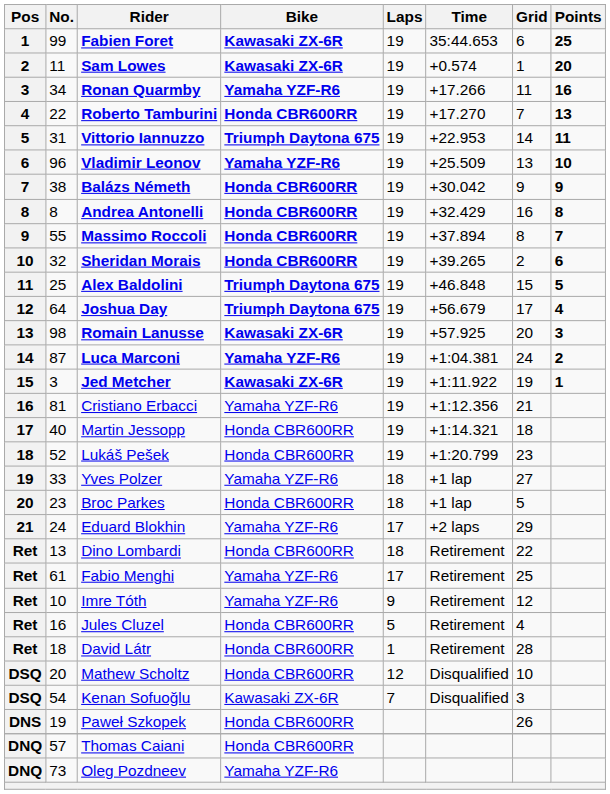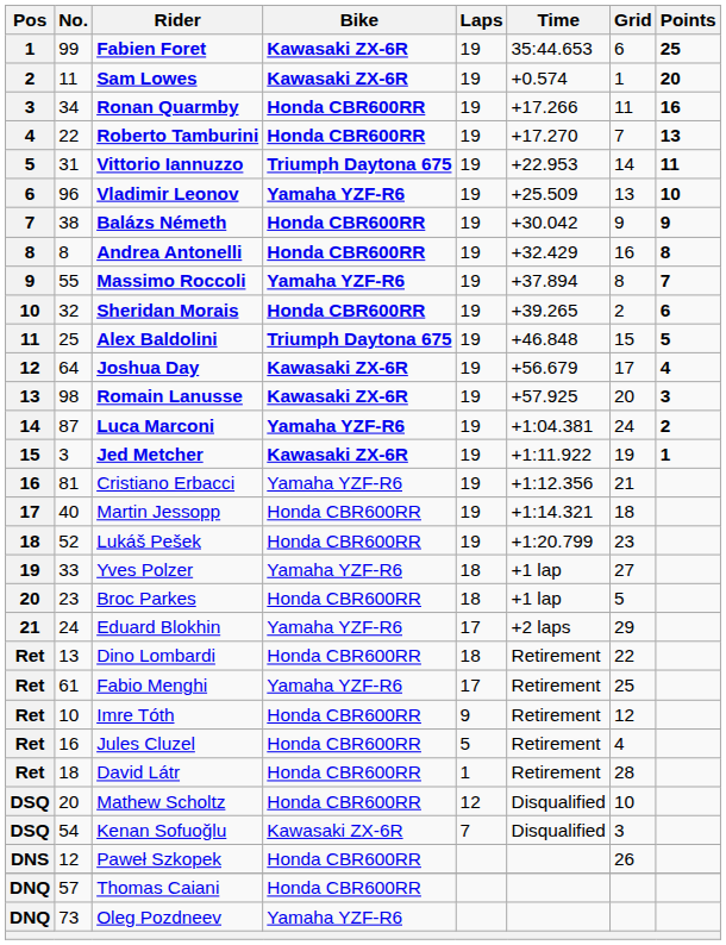 <table class="wikitable" style="font-size: 95%;">
 <tr>
 <th>Pos</th>
 <th>No.</th>
 <th>Rider</th>
 <th>Bike</th>
 <th>Laps</th>
 <th>Time</th>
 <th>Grid</th>
 <th>Points</th>
 </tr>
 <tr>
 <th>1</th>
 <td>99</td>
 <td> <strong><a href='#'>Fabien Foret</a></strong></td>
 <td><strong><a href='#'>Kawasaki ZX-6R</a></strong></td>
 <td>19</td>
 <td>35:44.653</td>
 <td>6</td>
 <td><strong>25</strong></td>
 </tr>
 <tr>
 <th>2</th>
 <td>11</td>
 <td> <strong><a href='#'>Sam Lowes</a></strong></td>
 <td><strong><a href='#'>Kawasaki ZX-6R</a></strong></td>
 <td>19</td>
 <td>+0.574</td>
 <td>1</td>
 <td><strong>20</strong></td>
 </tr>
 <tr>
 <th>3</th>
 <td>34</td>
 <td> <strong><a href='#'>Ronan Quarmby</a></strong></td>
-<td><strong><a href='#'>Yamaha YZF-R6</a></strong></td>
+<td><strong><a href='#'>Honda CBR600RR</a></strong></td>
 <td>19</td>
 <td>+17.266</td>
 <td>11</td>
 <td><strong>16</strong></td>
 </tr>
 <tr>
 <th>4</th>
 <td>22</td>
 <td> <strong><a href='#'>Roberto Tamburini</a></strong></td>
 <td><strong><a href='#'>Honda CBR600RR</a></strong></td>
 <td>19</td>
 <td>+17.270</td>
 <td>7</td>
 <td><strong>13</strong></td>
 </tr>
 <tr>
 <th>5</th>
 <td>31</td>
 <td> <strong><a href='#'>Vittorio Iannuzzo</a></strong></td>
 <td><strong><a href='#'>Triumph Daytona 675</a></strong></td>
 <td>19</td>
 <td>+22.953</td>
 <td>14</td>
 <td><strong>11</strong></td>
 </tr>
 <tr>
 <th>6</th>
 <td>96</td>
 <td> <strong><a href='#'>Vladimir Leonov</a></strong></td>
 <td><strong><a href='#'>Yamaha YZF-R6</a></strong></td>
 <td>19</td>
 <td>+25.509</td>
 <td>13</td>
 <td><strong>10</strong></td>
 </tr>
 <tr>
 <th>7</th>
 <td>38</td>
 <td> <strong><a href='#'>Balázs Németh</a></strong></td>
 <td><strong><a href='#'>Honda CBR600RR</a></strong></td>
 <td>19</td>
 <td>+30.042</td>
 <td>9</td>
 <td><strong>9</strong></td>
 </tr>
 <tr>
 <th>8</th>
 <td>8</td>
 <td> <strong><a href='#'>Andrea Antonelli</a></strong></td>
 <td><strong><a href='#'>Honda CBR600RR</a></strong></td>
 <td>19</td>
 <td>+32.429</td>
 <td>16</td>
 <td><strong>8</strong></td>
 </tr>
 <tr>
 <th>9</th>
 <td>55</td>
 <td> <strong><a href='#'>Massimo Roccoli</a></strong></td>
-<td><strong><a href='#'>Honda CBR600RR</a></strong></td>
+<td><strong><a href='#'>Yamaha YZF-R6</a></strong></td>
 <td>19</td>
 <td>+37.894</td>
 <td>8</td>
 <td><strong>7</strong></td>
 </tr>
 <tr>
 <th>10</th>
 <td>32</td>
 <td> <strong><a href='#'>Sheridan Morais</a></strong></td>
 <td><strong><a href='#'>Honda CBR600RR</a></strong></td>
 <td>19</td>
 <td>+39.265</td>
 <td>2</td>
 <td><strong>6</strong></td>
 </tr>
 <tr>
 <th>11</th>
 <td>25</td>
 <td> <strong><a href='#'>Alex Baldolini</a></strong></td>
 <td><strong><a href='#'>Triumph Daytona 675</a></strong></td>
 <td>19</td>
 <td>+46.848</td>
 <td>15</td>
 <td><strong>5</strong></td>
 </tr>
 <tr>
 <th>12</th>
 <td>64</td>
 <td> <strong><a href='#'>Joshua Day</a></strong></td>
-<td><strong><a href='#'>Triumph Daytona 675</a></strong></td>
+<td><strong><a href='#'>Kawasaki ZX-6R</a></strong></td>
 <td>19</td>
 <td>+56.679</td>
 <td>17</td>
 <td><strong>4</strong></td>
 </tr>
 <tr>
 <th>13</th>
 <td>98</td>
 <td> <strong><a href='#'>Romain Lanusse</a></strong></td>
 <td><strong><a href='#'>Kawasaki ZX-6R</a></strong></td>
 <td>19</td>
 <td>+57.925</td>
 <td>20</td>
 <td><strong>3</strong></td>
 </tr>
 <tr>
 <th>14</th>
 <td>87</td>
 <td> <strong><a href='#'>Luca Marconi</a></strong></td>
 <td><strong><a href='#'>Yamaha YZF-R6</a></strong></td>
 <td>19</td>
 <td>+1:04.381</td>
 <td>24</td>
 <td><strong>2</strong></td>
 </tr>
 <tr>
 <th>15</th>
 <td>3</td>
 <td> <strong><a href='#'>Jed Metcher</a></strong></td>
 <td><strong><a href='#'>Kawasaki ZX-6R</a></strong></td>
 <td>19</td>
 <td>+1:11.922</td>
 <td>19</td>
 <td><strong>1</strong></td>
 </tr>
 <tr>
 <th>16</th>
 <td>81</td>
 <td> <a href='#'>Cristiano Erbacci</a></td>
 <td><a href='#'>Yamaha YZF-R6</a></td>
 <td>19</td>
 <td>+1:12.356</td>
 <td>21</td>
 <td></td>
 </tr>
 <tr>
 <th>17</th>
 <td>40</td>
 <td> <a href='#'>Martin Jessopp</a></td>
 <td><a href='#'>Honda CBR600RR</a></td>
 <td>19</td>
 <td>+1:14.321</td>
 <td>18</td>
 <td></td>
 </tr>
 <tr>
 <th>18</th>
 <td>52</td>
 <td> <a href='#'>Lukáš Pešek</a></td>
 <td><a href='#'>Honda CBR600RR</a></td>
 <td>19</td>
 <td>+1:20.799</td>
 <td>23</td>
 <td></td>
 </tr>
 <tr>
 <th>19</th>
 <td>33</td>
 <td> <a href='#'>Yves Polzer</a></td>
 <td><a href='#'>Yamaha YZF-R6</a></td>
 <td>18</td>
 <td>+1 lap</td>
 <td>27</td>
 <td></td>
 </tr>
 <tr>
 <th>20</th>
 <td>23</td>
 <td> <a href='#'>Broc Parkes</a></td>
 <td><a href='#'>Honda CBR600RR</a></td>
 <td>18</td>
 <td>+1 lap</td>
 <td>5</td>
 <td></td>
 </tr>
 <tr>
 <th>21</th>
 <td>24</td>
 <td> <a href='#'>Eduard Blokhin</a></td>
 <td><a href='#'>Yamaha YZF-R6</a></td>
 <td>17</td>
 <td>+2 laps</td>
 <td>29</td>
 <td></td>
 </tr>
 <tr>
 <th>Ret</th>
 <td>13</td>
 <td> <a href='#'>Dino Lombardi</a></td>
 <td><a href='#'>Honda CBR600RR</a></td>
 <td>18</td>
 <td>Retirement</td>
 <td>22</td>
 <td></td>
 </tr>
 <tr>
 <th>Ret</th>
 <td>61</td>
 <td> <a href='#'>Fabio Menghi</a></td>
 <td><a href='#'>Yamaha YZF-R6</a></td>
 <td>17</td>
 <td>Retirement</td>
 <td>25</td>
 <td></td>
 </tr>
 <tr>
 <th>Ret</th>
 <td>10</td>
 <td> <a href='#'>Imre Tóth</a></td>
-<td><a href='#'>Yamaha YZF-R6</a></td>
+<td><a href='#'>Honda CBR600RR</a></td>
 <td>9</td>
 <td>Retirement</td>
 <td>12</td>
 <td></td>
 </tr>
 <tr>
 <th>Ret</th>
 <td>16</td>
 <td> <a href='#'>Jules Cluzel</a></td>
 <td><a href='#'>Honda CBR600RR</a></td>
 <td>5</td>
 <td>Retirement</td>
 <td>4</td>
 <td></td>
 </tr>
 <tr>
 <th>Ret</th>
 <td>18</td>
 <td> <a href='#'>David Látr</a></td>
 <td><a href='#'>Honda CBR600RR</a></td>
 <td>1</td>
 <td>Retirement</td>
 <td>28</td>
 <td></td>
 </tr>
 <tr>
 <th>DSQ</th>
 <td>20</td>
 <td> <a href='#'>Mathew Scholtz</a></td>
 <td><a href='#'>Honda CBR600RR</a></td>
 <td>12</td>
 <td>Disqualified</td>
 <td>10</td>
 <td></td>
 </tr>
 <tr>
 <th>DSQ</th>
 <td>54</td>
 <td> <a href='#'>Kenan Sofuoğlu</a></td>
 <td><a href='#'>Kawasaki ZX-6R</a></td>
 <td>7</td>
 <td>Disqualified</td>
 <td>3</td>
 <td></td>
 </tr>
 <tr>
 <th>DNS</th>
-<td>19</td>
+<td>12</td>
 <td> <a href='#'>Paweł Szkopek</a></td>
 <td><a href='#'>Honda CBR600RR</a></td>
 <td></td>
 <td></td>
 <td>26</td>
 <td></td>
 </tr>
 <tr>
 </tr>
 <tr>
 <th>DNQ</th>
 <td>57</td>
 <td> <a href='#'>Thomas Caiani</a></td>
 <td><a href='#'>Honda CBR600RR</a></td>
 <td></td>
 <td></td>
 <td></td>
 <td></td>
 </tr>
 <tr>
 <th>DNQ</th>
 <td>73</td>
 <td> <a href='#'>Oleg Pozdneev</a></td>
 <td><a href='#'>Yamaha YZF-R6</a></td>
 <td></td>
 <td></td>
 <td></td>
 <td></td>
 </tr>
 <tr>
 <th colspan=8></th>
 </tr>
 </table>
